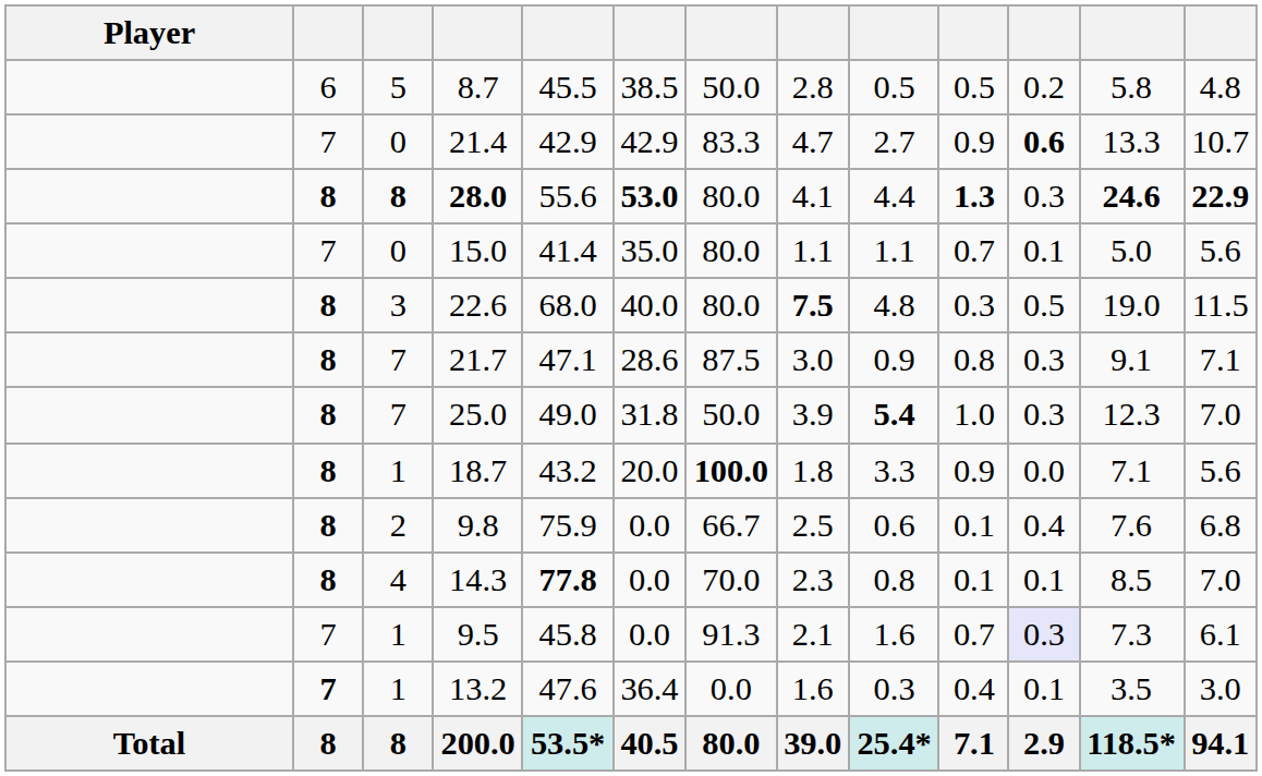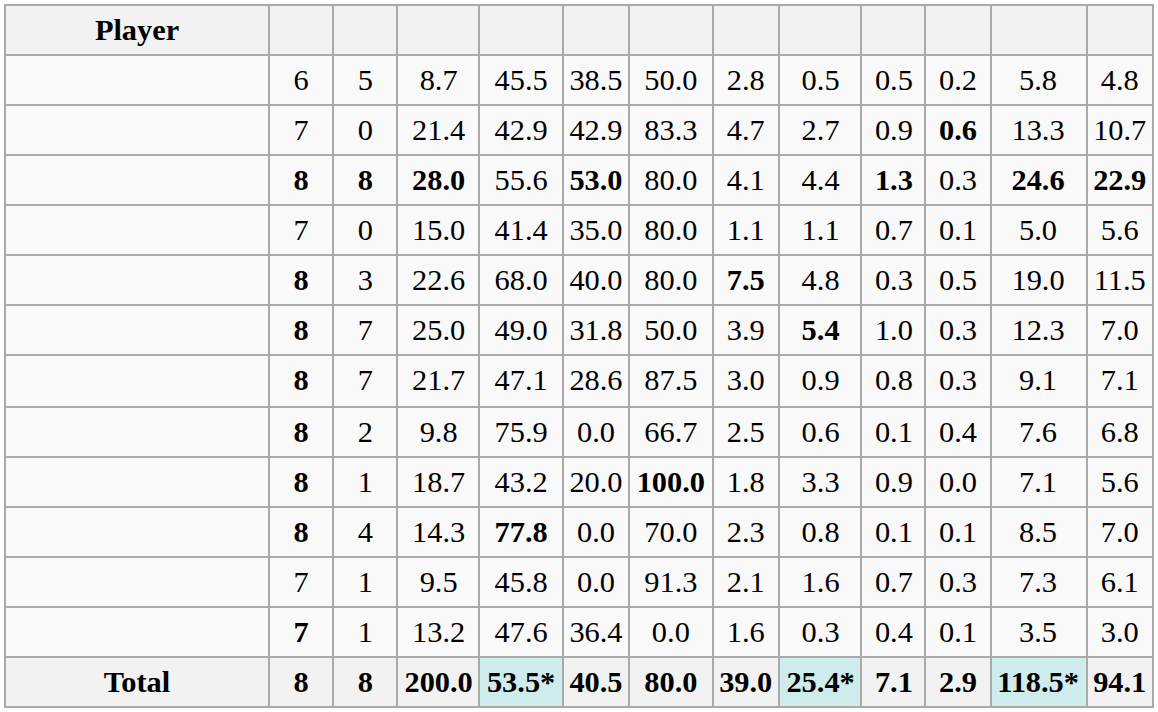 <table class="wikitable sortable" style="text-align:center; font-size:95%">
 <tr>
 <th scope="col" width="125px">Player</th>
 <th scope="col" width="25px"></th>
 <th scope="col" width="25px"></th>
 <th scope="col" width="25px"></th>
 <th scope="col" width="25px"></th>
 <th scope="col" width="25px"></th>
 <th scope="col" width="25px"></th>
 <th scope="col" width="25px"></th>
 <th scope="col" width="25px"></th>
 <th scope="col" width="25px"></th>
 <th scope="col" width="25px"></th>
 <th scope="col" width="25px"></th>
 <th scope="col" width="25px"></th>
 </tr>
 <tr>
 <td></td>
 <td>6</td>
 <td>5</td>
 <td>8.7</td>
 <td>45.5</td>
 <td>38.5</td>
 <td>50.0</td>
 <td>2.8</td>
 <td>0.5</td>
 <td>0.5</td>
 <td>0.2</td>
 <td>5.8</td>
 <td>4.8</td>
 </tr>
 <tr>
 <td></td>
 <td>7</td>
 <td>0</td>
 <td>21.4</td>
 <td>42.9</td>
 <td>42.9</td>
 <td>83.3</td>
 <td>4.7</td>
 <td>2.7</td>
 <td>0.9</td>
 <td><strong>0.6</strong></td>
 <td>13.3</td>
 <td>10.7</td>
 </tr>
 <tr>
 <td></td>
 <td><strong>8</strong></td>
 <td><strong>8</strong></td>
 <td><strong>28.0</strong></td>
 <td>55.6</td>
 <td><strong>53.0</strong></td>
 <td>80.0</td>
 <td>4.1</td>
 <td>4.4</td>
 <td><strong>1.3</strong></td>
 <td>0.3</td>
 <td><strong>24.6</strong></td>
 <td><strong>22.9</strong></td>
 </tr>
 <tr>
 <td></td>
 <td>7</td>
 <td>0</td>
 <td>15.0</td>
 <td>41.4</td>
 <td>35.0</td>
 <td>80.0</td>
 <td>1.1</td>
 <td>1.1</td>
 <td>0.7</td>
 <td>0.1</td>
 <td>5.0</td>
 <td>5.6</td>
 </tr>
 <tr>
 <td></td>
 <td><strong>8</strong></td>
 <td>3</td>
 <td>22.6</td>
 <td>68.0</td>
 <td>40.0</td>
 <td>80.0</td>
 <td><strong>7.5</strong></td>
 <td>4.8</td>
 <td>0.3</td>
 <td>0.5</td>
 <td>19.0</td>
 <td>11.5</td>
 </tr>
 <tr>
 <td></td>
 <td><strong>8</strong></td>
 <td>7</td>
+<td>25.0</td>
+<td>49.0</td>
+<td>31.8</td>
+<td>50.0</td>
+<td>3.9</td>
+<td><strong>5.4</strong></td>
+<td>1.0</td>
+<td>0.3</td>
+<td>12.3</td>
+<td>7.0</td>
+</tr>
+<tr>
+<td></td>
+<td><strong>8</strong></td>
+<td>7</td>
 <td>21.7</td>
 <td>47.1</td>
 <td>28.6</td>
 <td>87.5</td>
 <td>3.0</td>
 <td>0.9</td>
 <td>0.8</td>
 <td>0.3</td>
 <td>9.1</td>
 <td>7.1</td>
 </tr>
 <tr>
 <td></td>
 <td><strong>8</strong></td>
-<td>7</td>
-<td>25.0</td>
-<td>49.0</td>
-<td>31.8</td>
-<td>50.0</td>
-<td>3.9</td>
-<td><strong>5.4</strong></td>
-<td>1.0</td>
-<td>0.3</td>
-<td>12.3</td>
-<td>7.0</td>
+<td>2</td>
+<td>9.8</td>
+<td>75.9</td>
+<td>0.0</td>
+<td>66.7</td>
+<td>2.5</td>
+<td>0.6</td>
+<td>0.1</td>
+<td>0.4</td>
+<td>7.6</td>
+<td>6.8</td>
 </tr>
 <tr>
 <td></td>
 <td><strong>8</strong></td>
 <td>1</td>
 <td>18.7</td>
 <td>43.2</td>
 <td>20.0</td>
 <td><strong>100.0</strong></td>
 <td>1.8</td>
 <td>3.3</td>
 <td>0.9</td>
 <td>0.0</td>
 <td>7.1</td>
 <td>5.6</td>
-</tr>
-<tr>
-<td></td>
-<td><strong>8</strong></td>
-<td>2</td>
-<td>9.8</td>
-<td>75.9</td>
-<td>0.0</td>
-<td>66.7</td>
-<td>2.5</td>
-<td>0.6</td>
-<td>0.1</td>
-<td>0.4</td>
-<td>7.6</td>
-<td>6.8</td>
 </tr>
 <tr>
 <td></td>
 <td><strong>8</strong></td>
 <td>4</td>
 <td>14.3</td>
 <td><strong>77.8</strong></td>
 <td>0.0</td>
 <td>70.0</td>
 <td>2.3</td>
 <td>0.8</td>
 <td>0.1</td>
 <td>0.1</td>
 <td>8.5</td>
 <td>7.0</td>
 </tr>
 <tr>
 <td></td>
 <td>7</td>
 <td>1</td>
 <td>9.5</td>
 <td>45.8</td>
 <td>0.0</td>
 <td>91.3</td>
 <td>2.1</td>
 <td>1.6</td>
 <td>0.7</td>
-<td style="background: lavender;">0.3</td>
+<td>0.3</td>
 <td>7.3</td>
 <td>6.1</td>
 </tr>
 <tr>
 <td></td>
 <td><strong>7</strong></td>
 <td>1</td>
 <td>13.2</td>
 <td>47.6</td>
 <td>36.4</td>
 <td>0.0</td>
 <td>1.6</td>
 <td>0.3</td>
 <td>0.4</td>
 <td>0.1</td>
 <td>3.5</td>
 <td>3.0</td>
 </tr>
 <tr class="sortbottom">
 <th>Total</th>
 <th>8</th>
 <th>8</th>
 <th>200.0</th>
 <th style="background:#CFECEC;">53.5*</th>
 <th>40.5</th>
 <th>80.0</th>
 <th>39.0</th>
 <th style="background:#CFECEC;">25.4*</th>
 <th>7.1</th>
 <th>2.9</th>
 <th style="background:#CFECEC;">118.5*</th>
 <th>94.1</th>
 </tr>
 </table>
